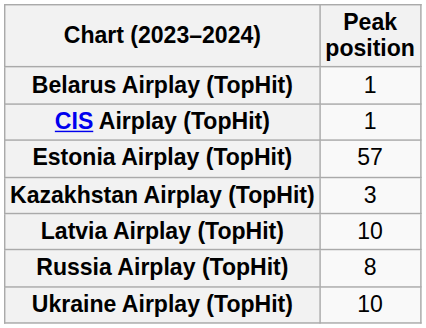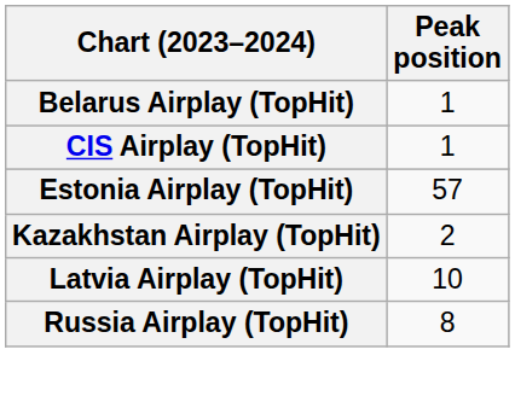 <table class="wikitable plainrowheaders sortable" style="text-align:center">
 <tr>
 <th scope="col">Chart (2023–2024)</th>
 <th scope="col">Peak<br>position</th>
 </tr>
 <tr>
 <th scope="row">Belarus Airplay (TopHit)</th>
 <td>1</td>
 </tr>
 <tr>
 <th scope="row"><a href='#'>CIS</a> Airplay (TopHit)</th>
 <td>1</td>
 </tr>
 <tr>
 <th scope="row">Estonia Airplay (TopHit)</th>
 <td>57</td>
 </tr>
 <tr>
 <th scope="row">Kazakhstan Airplay (TopHit)</th>
-<td>3</td>
+<td>2</td>
 </tr>
 <tr>
 <th scope="row">Latvia Airplay (TopHit)</th>
 <td>10</td>
 </tr>
 <tr>
 <th scope="row">Russia Airplay (TopHit)</th>
 <td>8</td>
 </tr>
-<tr>
-<th scope="row">Ukraine Airplay (TopHit)</th>
-<td>10</td>
-</tr>
 </table>
